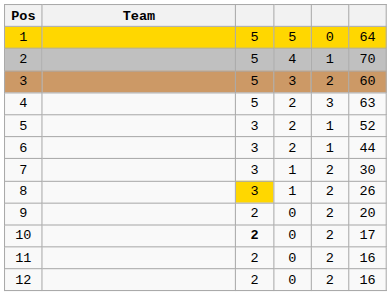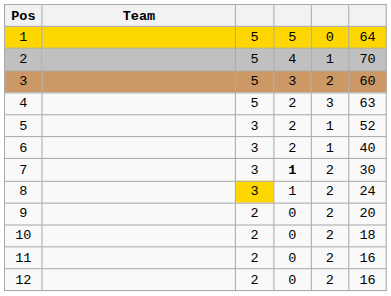 <table class="wikitable" style="text-align:center">
 <tr>
 <th width=30>Pos</th>
 <th width=180>Team</th>
 <th width=30></th>
 <th width=30></th>
 <th width=30></th>
 <th width=30></th>
 </tr>
 <tr bgcolor=gold>
 <td>1</td>
 <td align=left></td>
 <td>5</td>
 <td>5</td>
 <td>0</td>
 <td>64</td>
 </tr>
 <tr bgcolor=silver>
 <td>2</td>
 <td align=left></td>
 <td>5</td>
 <td>4</td>
 <td>1</td>
 <td>70</td>
 </tr>
 <tr bgcolor=cc9966>
 <td>3</td>
 <td align=left></td>
 <td>5</td>
 <td>3</td>
 <td>2</td>
 <td>60</td>
 </tr>
 <tr>
 <td>4</td>
 <td align=left></td>
 <td>5</td>
 <td>2</td>
 <td>3</td>
 <td>63</td>
 </tr>
 <tr>
 <td>5</td>
 <td align=left></td>
 <td>3</td>
 <td>2</td>
 <td>1</td>
 <td>52</td>
 </tr>
 <tr>
 <td>6</td>
 <td align=left></td>
 <td>3</td>
 <td>2</td>
 <td>1</td>
-<td>44</td>
+<td>40</td>
 </tr>
 <tr>
 <td>7</td>
 <td align=left></td>
 <td>3</td>
-<td>1</td>
+<td><strong>1</strong></td>
 <td>2</td>
 <td>30</td>
 </tr>
 <tr>
 <td>8</td>
 <td align=left></td>
 <td style="background: gold;">3</td>
 <td>1</td>
 <td>2</td>
-<td>26</td>
+<td>24</td>
 </tr>
 <tr>
 <td>9</td>
 <td align=left></td>
 <td>2</td>
 <td>0</td>
 <td>2</td>
 <td>20</td>
 </tr>
 <tr>
 <td>10</td>
 <td align=left></td>
-<td><strong>2</strong></td>
+<td>2</td>
 <td>0</td>
 <td>2</td>
-<td>17</td>
+<td>18</td>
 </tr>
 <tr>
 <td>11</td>
 <td align=left></td>
 <td>2</td>
 <td>0</td>
 <td>2</td>
 <td>16</td>
 </tr>
 <tr>
 <td>12</td>
 <td align=left></td>
 <td>2</td>
 <td>0</td>
 <td>2</td>
 <td>16</td>
 </tr>
 <tr>
 </tr>
 </table>
